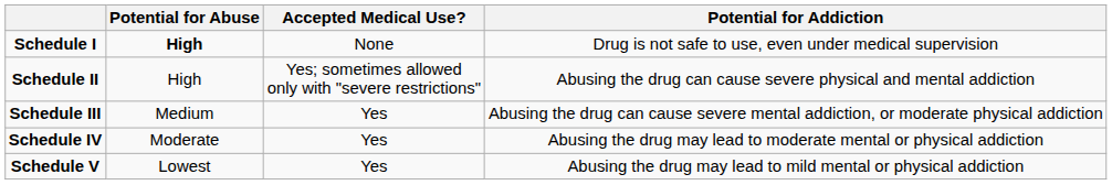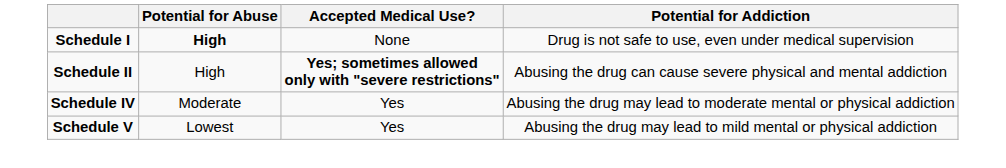 <table class="wikitable" style="margin: 1em auto 1em auto;">
 <tr>
 <th scope="col"></th>
 <th scope="col">Potential for Abuse</th>
 <th scope="col">Accepted Medical Use?</th>
 <th scope="col">Potential for Addiction</th>
 </tr>
 <tr style="text-align:center;">
 <td><strong>Schedule I</strong></td>
 <td><strong>High</strong></td>
 <td>None</td>
 <td>Drug is not safe to use, even under medical supervision</td>
 </tr>
 <tr style="text-align:center;">
 <td><strong>Schedule II</strong></td>
 <td>High</td>
-<td>Yes; sometimes allowed<br>only with "severe restrictions"</td>
+<td><strong>Yes; sometimes allowed<br>only with "severe restrictions"</strong></td>
 <td>Abusing the drug can cause severe physical and mental addiction</td>
-</tr>
-<tr style="text-align:center;">
-<td><strong>Schedule III</strong></td>
-<td>Medium</td>
-<td>Yes</td>
-<td>Abusing the drug can cause severe mental addiction, or moderate physical addiction</td>
 </tr>
 <tr style="text-align:center;">
 <td><strong>Schedule IV</strong></td>
 <td>Moderate</td>
 <td>Yes</td>
 <td>Abusing the drug may lead to moderate mental or physical addiction</td>
 </tr>
 <tr style="text-align:center;">
 <td><strong>Schedule V</strong></td>
 <td>Lowest</td>
 <td>Yes</td>
 <td>Abusing the drug may lead to mild mental or physical addiction</td>
 </tr>
 </table>
